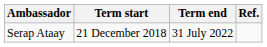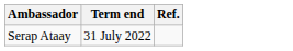 <table class="wikitable">
 <tr>
 <th>Ambassador</th>
-<th>Term start</th>
 <th>Term end</th>
 <th>Ref.</th>
 </tr>
 <tr>
 <td>Serap Ataay</td>
-<td>21 December 2018</td>
 <td>31 July 2022</td>
 <td></td>
 </tr>
 </table>
